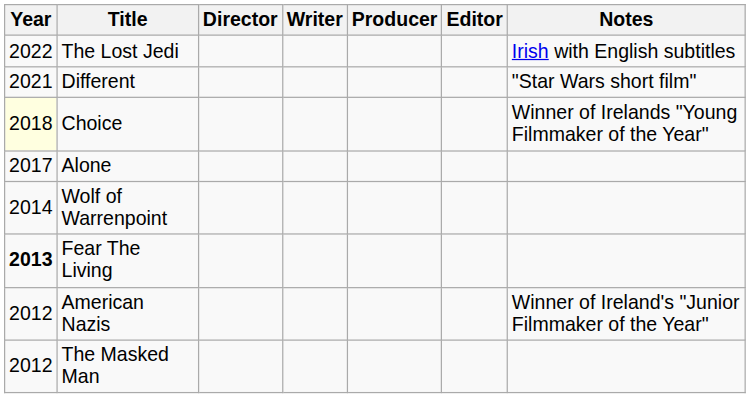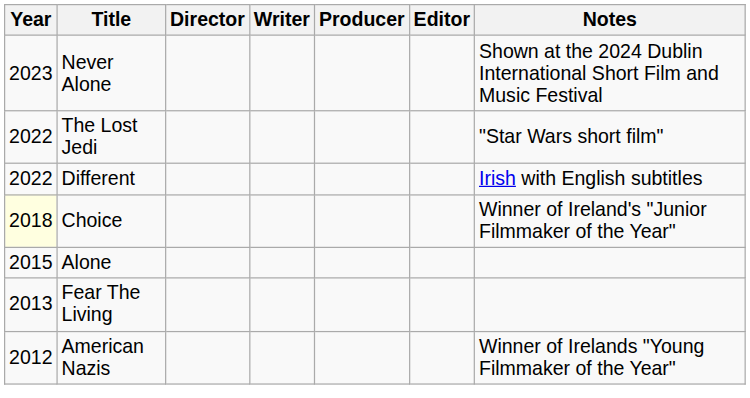 <table class="wikitable sortable">
 <tr>
 <th>Year</th>
 <th>Title</th>
 <th>Director</th>
 <th>Writer</th>
 <th>Producer</th>
 <th>Editor</th>
 <th class="unsortable">Notes</th>
 </tr>
 <tr>
+<td>2023</td>
+<td>Never Alone</td>
+<td></td>
+<td></td>
+<td></td>
+<td></td>
+<td>Shown at the 2024 Dublin International Short Film and Music Festival</td>
+</tr>
+<tr>
 <td>2022</td>
 <td>The Lost Jedi</td>
 <td></td>
 <td></td>
 <td></td>
 <td></td>
-<td><a href='#'>Irish</a> with English subtitles</td>
+<td>"Star Wars short film"</td>
 </tr>
 <tr>
-<td>2021</td>
+<td>2022</td>
 <td>Different</td>
 <td></td>
 <td></td>
 <td></td>
 <td></td>
-<td>"Star Wars short film"</td>
+<td><a href='#'>Irish</a> with English subtitles</td>
 </tr>
 <tr>
 <td style="background: lightyellow;">2018</td>
 <td>Choice</td>
 <td></td>
 <td></td>
 <td></td>
 <td></td>
-<td>Winner of Irelands "Young Filmmaker of the Year"</td>
+<td>Winner of Ireland's "Junior Filmmaker of the Year"</td>
 </tr>
 <tr>
-<td>2017</td>
+<td>2015</td>
 <td>Alone</td>
 <td></td>
 <td></td>
 <td></td>
 <td></td>
 <td></td>
 </tr>
 <tr>
-<td>2014</td>
-<td>Wolf of Warrenpoint</td>
-<td></td>
-<td></td>
-<td></td>
-<td></td>
-<td></td>
-</tr>
-<tr>
-<td><strong>2013</strong></td>
+<td>2013</td>
 <td>Fear The Living</td>
 <td></td>
 <td></td>
 <td></td>
 <td></td>
 <td></td>
 </tr>
 <tr>
 <td>2012</td>
 <td>American Nazis</td>
 <td></td>
 <td></td>
 <td></td>
 <td></td>
-<td>Winner of Ireland's "Junior Filmmaker of the Year"</td>
-</tr>
-<tr>
-<td>2012</td>
-<td>The Masked Man</td>
-<td></td>
-<td></td>
-<td></td>
-<td></td>
-<td></td>
+<td>Winner of Irelands "Young Filmmaker of the Year"</td>
 </tr>
 </table>
